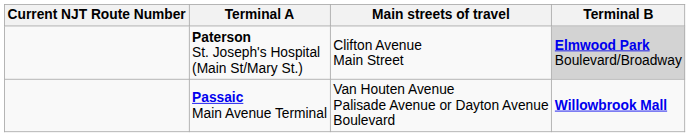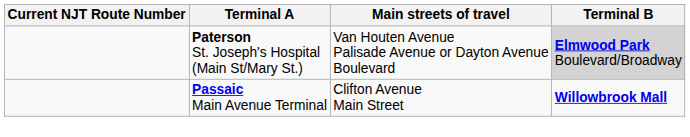 <table class="wikitable">
 <tr>
 <th>Current NJT Route Number</th>
 <th>Terminal A</th>
 <th>Main streets of travel</th>
 <th>Terminal B</th>
 </tr>
 <tr>
 <td></td>
 <td><strong>Paterson</strong><br>St. Joseph's Hospital<br>(Main St/Mary St.)</td>
-<td>Clifton Avenue<br>Main Street</td>
+<td>Van Houten Avenue<br>Palisade Avenue or Dayton Avenue<br>Boulevard</td>
 <td style="background: lightgrey;"><strong><a href='#'>Elmwood Park</a></strong><br>Boulevard/Broadway</td>
 </tr>
 <tr>
 <td></td>
 <td><strong><a href='#'>Passaic</a></strong><br>Main Avenue Terminal</td>
-<td>Van Houten Avenue<br>Palisade Avenue or Dayton Avenue<br>Boulevard</td>
+<td>Clifton Avenue<br>Main Street</td>
 <td><strong><a href='#'>Willowbrook Mall</a></strong></td>
 </tr>
 </table>
